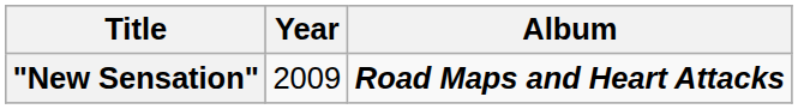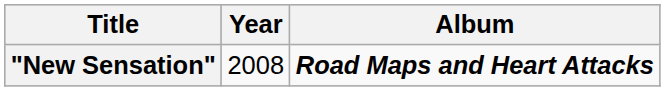 <table class="wikitable plainrowheaders" style="text-align:center;">
 <tr>
 <th scope=col>Title</th>
 <th scope=col>Year</th>
 <th scope=col>Album</th>
 </tr>
 <tr>
 <th scope="row">"New Sensation"</th>
-<td>2009</td>
+<td>2008</td>
 <td><strong><em>Road Maps and Heart Attacks</em></strong></td>
 </tr>
 </table>
